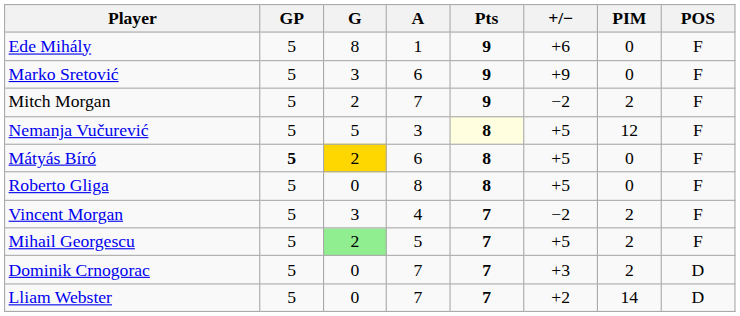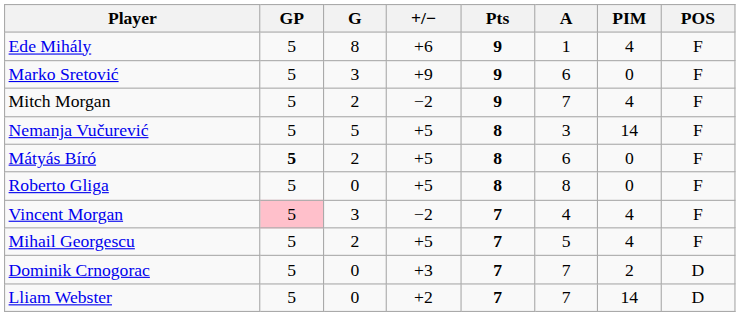 <table class="wikitable sortable" style="text-align:center;">
 <tr>
 <th style="width:225px;">Player</th>
 <th style="width:50px;">GP</th>
 <th style="width:50px;">G</th>
+<th style="width:60px;">+/−</th>
+<th style="width:60px;">Pts</th>
 <th style="width:50px;">A</th>
-<th style="width:60px;">Pts</th>
-<th style="width:60px;">+/−</th>
 <th style="width:50px;">PIM</th>
 <th style="width:60px;">POS</th>
 </tr>
 <tr>
 <td style="text-align:left;"> <a href='#'>Ede Mihály</a></td>
 <td>5</td>
 <td>8</td>
+<td>+6</td>
+<td><strong>9</strong></td>
 <td>1</td>
-<td><strong>9</strong></td>
-<td>+6</td>
-<td>0</td>
+<td>4</td>
 <td>F</td>
 </tr>
 <tr>
 <td style="text-align:left;"> <a href='#'>Marko Sretović</a></td>
 <td>5</td>
 <td>3</td>
+<td>+9</td>
+<td><strong>9</strong></td>
 <td>6</td>
-<td><strong>9</strong></td>
-<td>+9</td>
 <td>0</td>
 <td>F</td>
 </tr>
 <tr>
 <td style="text-align:left;"> Mitch Morgan</td>
 <td>5</td>
 <td>2</td>
+<td>−2</td>
+<td><strong>9</strong></td>
 <td>7</td>
-<td><strong>9</strong></td>
-<td>−2</td>
-<td>2</td>
+<td>4</td>
 <td>F</td>
 </tr>
 <tr>
 <td style="text-align:left;"> <a href='#'>Nemanja Vučurević</a></td>
 <td>5</td>
 <td>5</td>
+<td>+5</td>
+<td><strong>8</strong></td>
 <td>3</td>
-<td style="background: lightyellow;"><strong>8</strong></td>
-<td>+5</td>
-<td>12</td>
+<td>14</td>
 <td>F</td>
 </tr>
 <tr>
 <td style="text-align:left;"> <a href='#'>Mátyás Bíró</a></td>
 <td><strong>5</strong></td>
-<td style="background: gold;">2</td>
+<td>2</td>
+<td>+5</td>
+<td><strong>8</strong></td>
 <td>6</td>
-<td><strong>8</strong></td>
-<td>+5</td>
 <td>0</td>
 <td>F</td>
 </tr>
 <tr>
 <td style="text-align:left;"> <a href='#'>Roberto Gliga</a></td>
 <td>5</td>
 <td>0</td>
+<td>+5</td>
+<td><strong>8</strong></td>
 <td>8</td>
-<td><strong>8</strong></td>
-<td>+5</td>
 <td>0</td>
 <td>F</td>
 </tr>
 <tr>
 <td style="text-align:left;"> <a href='#'>Vincent Morgan</a></td>
-<td>5</td>
+<td style="background: pink;">5</td>
 <td>3</td>
+<td>−2</td>
+<td><strong>7</strong></td>
 <td>4</td>
-<td><strong>7</strong></td>
-<td>−2</td>
-<td>2</td>
+<td>4</td>
 <td>F</td>
 </tr>
 <tr>
 <td style="text-align:left;"> <a href='#'>Mihail Georgescu</a></td>
 <td>5</td>
-<td style="background: lightgreen;">2</td>
+<td>2</td>
+<td>+5</td>
+<td><strong>7</strong></td>
 <td>5</td>
-<td><strong>7</strong></td>
-<td>+5</td>
-<td>2</td>
+<td>4</td>
 <td>F</td>
 </tr>
 <tr>
 <td style="text-align:left;"> <a href='#'>Dominik Crnogorac</a></td>
 <td>5</td>
 <td>0</td>
+<td>+3</td>
+<td><strong>7</strong></td>
 <td>7</td>
-<td><strong>7</strong></td>
-<td>+3</td>
 <td>2</td>
 <td>D</td>
 </tr>
 <tr>
 <td style="text-align:left;"> <a href='#'>Lliam Webster</a></td>
 <td>5</td>
 <td>0</td>
+<td>+2</td>
+<td><strong>7</strong></td>
 <td>7</td>
-<td><strong>7</strong></td>
-<td>+2</td>
 <td>14</td>
 <td>D</td>
 </tr>
 </table>
